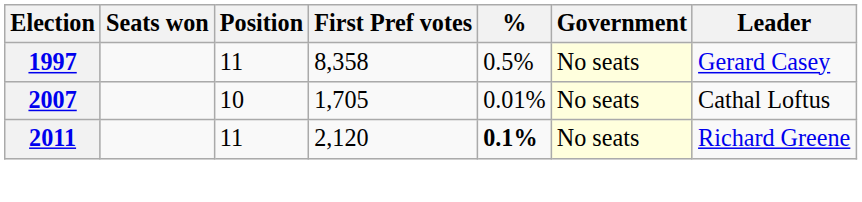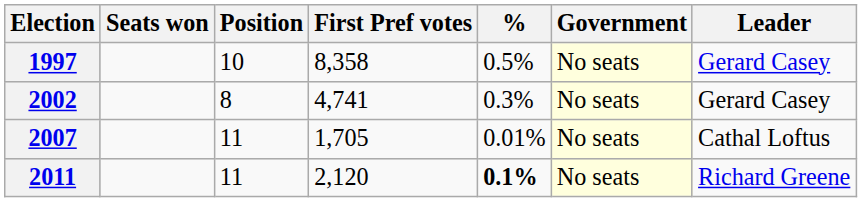 <table class="wikitable sortable">
 <tr>
 <th>Election</th>
 <th>Seats won</th>
 <th>Position</th>
 <th>First Pref votes</th>
 <th>%</th>
 <th>Government</th>
 <th>Leader</th>
 </tr>
 <tr>
 <th><a href='#'>1997</a></th>
 <td></td>
-<td>11</td>
+<td>10</td>
 <td>8,358</td>
 <td>0.5%</td>
 <td style="background:#ffd;">No seats</td>
 <td><a href='#'>Gerard Casey</a></td>
 </tr>
 <tr>
+<th><a href='#'>2002</a></th>
+<td></td>
+<td>8</td>
+<td>4,741</td>
+<td>0.3%</td>
+<td style="background:#ffd;">No seats</td>
+<td>Gerard Casey</td>
+</tr>
+<tr>
 <th><a href='#'>2007</a></th>
 <td></td>
-<td>10</td>
+<td>11</td>
 <td>1,705</td>
 <td>0.01%</td>
 <td style="background:#ffd;">No seats</td>
 <td>Cathal Loftus</td>
 </tr>
 <tr>
 <th><a href='#'>2011</a></th>
 <td></td>
 <td>11</td>
 <td>2,120</td>
 <td><strong>0.1%</strong></td>
 <td style="background:#ffd;">No seats</td>
 <td><a href='#'>Richard Greene</a></td>
 </tr>
 </table>
